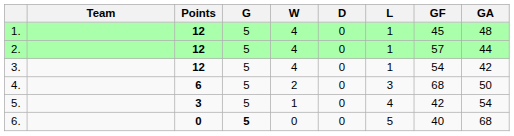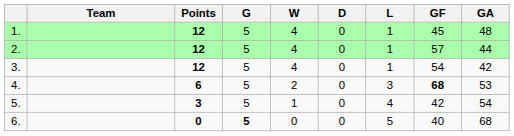 <table class=wikitable style="text-align:center">
 <tr bgcolor="#DCDCDC">
 <th width="25"></th>
 <th width="200">Team</th>
 <th width="60">Points</th>
 <th width="60">G</th>
 <th width="60">W</th>
 <th width="60">D</th>
 <th width="60">L</th>
 <th width="60">GF</th>
 <th width="60">GA</th>
 </tr>
 <tr bgcolor=#AAFFAA>
 <td>1.</td>
 <td align=left></td>
 <td><strong>12</strong></td>
 <td>5</td>
 <td>4</td>
 <td>0</td>
 <td>1</td>
 <td>45</td>
 <td>48</td>
 </tr>
 <tr bgcolor=#AAFFAA>
 <td>2.</td>
 <td align=left></td>
 <td><strong>12</strong></td>
 <td>5</td>
 <td>4</td>
 <td>0</td>
 <td>1</td>
 <td>57</td>
 <td>44</td>
 </tr>
 <tr>
 <td>3.</td>
 <td align=left></td>
 <td><strong>12</strong></td>
 <td>5</td>
 <td>4</td>
 <td>0</td>
 <td>1</td>
 <td>54</td>
 <td>42</td>
 </tr>
 <tr>
 <td>4.</td>
 <td align=left></td>
 <td><strong>6</strong></td>
 <td>5</td>
 <td>2</td>
 <td>0</td>
 <td>3</td>
-<td>68</td>
-<td>50</td>
+<td><strong>68</strong></td>
+<td>53</td>
 </tr>
 <tr>
 <td>5.</td>
 <td align=left></td>
 <td><strong>3</strong></td>
 <td>5</td>
 <td>1</td>
 <td>0</td>
 <td>4</td>
 <td>42</td>
 <td>54</td>
 </tr>
 <tr>
 <td>6.</td>
 <td align=left></td>
 <td><strong>0</strong></td>
 <td><strong>5</strong></td>
 <td>0</td>
 <td>0</td>
 <td>5</td>
 <td>40</td>
 <td>68</td>
 </tr>
 </table>
